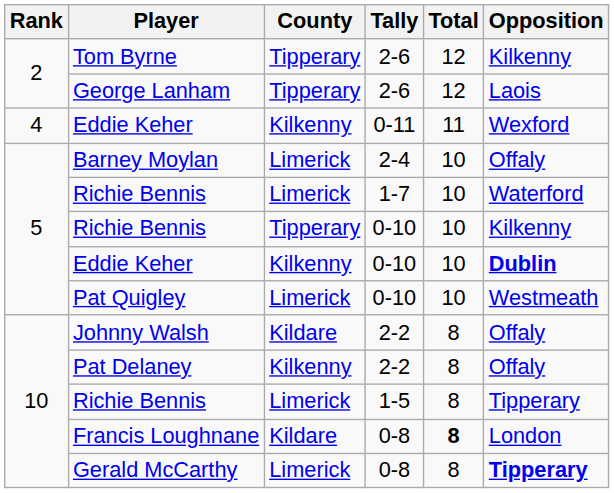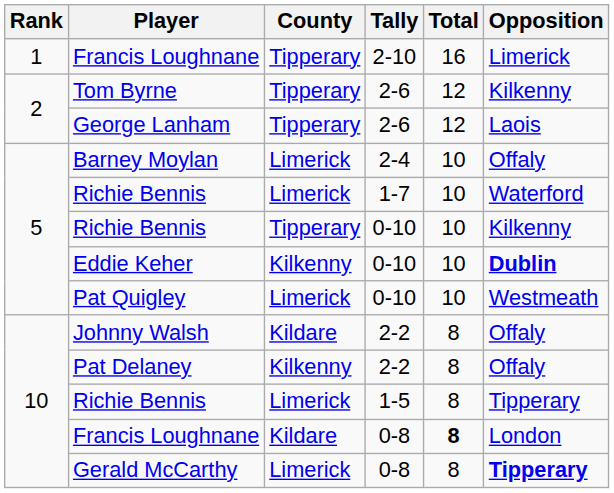 <table class="wikitable">
 <tr>
 <th>Rank</th>
 <th>Player</th>
 <th>County</th>
 <th>Tally</th>
 <th>Total</th>
 <th>Opposition</th>
+</tr>
+<tr>
+<td rowspan=1 align=center>1</td>
+<td><a href='#'>Francis Loughnane</a></td>
+<td><a href='#'>Tipperary</a></td>
+<td align=center>2-10</td>
+<td align=center>16</td>
+<td><a href='#'>Limerick</a></td>
 </tr>
 <tr>
 <td rowspan=2 align=center>2</td>
 <td><a href='#'>Tom Byrne</a></td>
 <td><a href='#'>Tipperary</a></td>
 <td align=center>2-6</td>
 <td align=center>12</td>
 <td><a href='#'>Kilkenny</a></td>
 </tr>
 <tr>
 <td><a href='#'>George Lanham</a></td>
 <td><a href='#'>Tipperary</a></td>
 <td align=center>2-6</td>
 <td align=center>12</td>
 <td><a href='#'>Laois</a></td>
-</tr>
-<tr>
-<td rowspan=1 align=center>4</td>
-<td><a href='#'>Eddie Keher</a></td>
-<td><a href='#'>Kilkenny</a></td>
-<td align=center>0-11</td>
-<td align=center>11</td>
-<td><a href='#'>Wexford</a></td>
 </tr>
 <tr>
 <td rowspan=5 align=center>5</td>
 <td><a href='#'>Barney Moylan</a></td>
 <td><a href='#'>Limerick</a></td>
 <td align=center>2-4</td>
 <td align=center>10</td>
 <td><a href='#'>Offaly</a></td>
 </tr>
 <tr>
 <td><a href='#'>Richie Bennis</a></td>
 <td><a href='#'>Limerick</a></td>
 <td align=center>1-7</td>
 <td align=center>10</td>
 <td><a href='#'>Waterford</a></td>
 </tr>
 <tr>
 <td><a href='#'>Richie Bennis</a></td>
 <td><a href='#'>Tipperary</a></td>
 <td align=center>0-10</td>
 <td align=center>10</td>
 <td><a href='#'>Kilkenny</a></td>
 </tr>
 <tr>
 <td><a href='#'>Eddie Keher</a></td>
 <td><a href='#'>Kilkenny</a></td>
 <td align=center>0-10</td>
 <td align=center>10</td>
 <td><strong><a href='#'>Dublin</a></strong></td>
 </tr>
 <tr>
 <td><a href='#'>Pat Quigley</a></td>
 <td><a href='#'>Limerick</a></td>
 <td align=center>0-10</td>
 <td align=center>10</td>
 <td><a href='#'>Westmeath</a></td>
 </tr>
 <tr>
 <td rowspan=5 align=center>10</td>
 <td><a href='#'>Johnny Walsh</a></td>
 <td><a href='#'>Kildare</a></td>
 <td align=center>2-2</td>
 <td align=center>8</td>
 <td><a href='#'>Offaly</a></td>
 </tr>
 <tr>
 <td><a href='#'>Pat Delaney</a></td>
 <td><a href='#'>Kilkenny</a></td>
 <td align=center>2-2</td>
 <td align=center>8</td>
 <td><a href='#'>Offaly</a></td>
 </tr>
 <tr>
 <td><a href='#'>Richie Bennis</a></td>
 <td><a href='#'>Limerick</a></td>
 <td align=center>1-5</td>
 <td align=center>8</td>
 <td><a href='#'>Tipperary</a></td>
 </tr>
 <tr>
 <td><a href='#'>Francis Loughnane</a></td>
 <td><a href='#'>Kildare</a></td>
 <td align=center>0-8</td>
 <td align=center><strong>8</strong></td>
 <td><a href='#'>London</a></td>
 </tr>
 <tr>
 <td><a href='#'>Gerald McCarthy</a></td>
 <td><a href='#'>Limerick</a></td>
 <td align=center>0-8</td>
 <td align=center>8</td>
 <td><strong><a href='#'>Tipperary</a></strong></td>
 </tr>
 </table>
